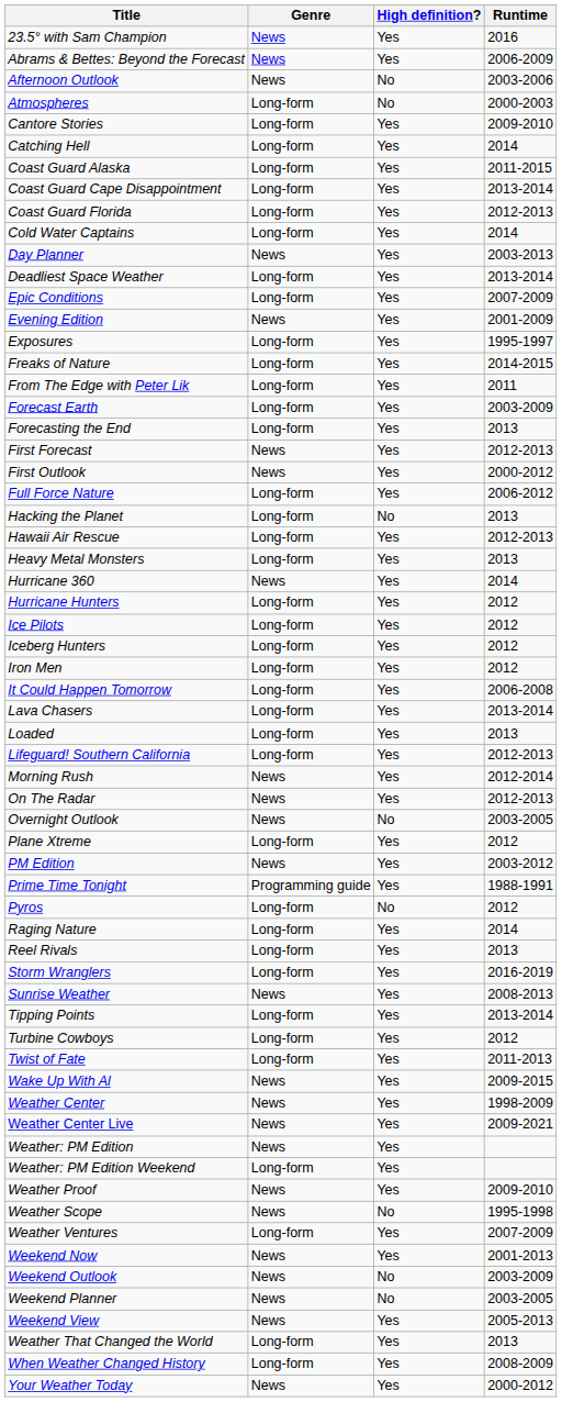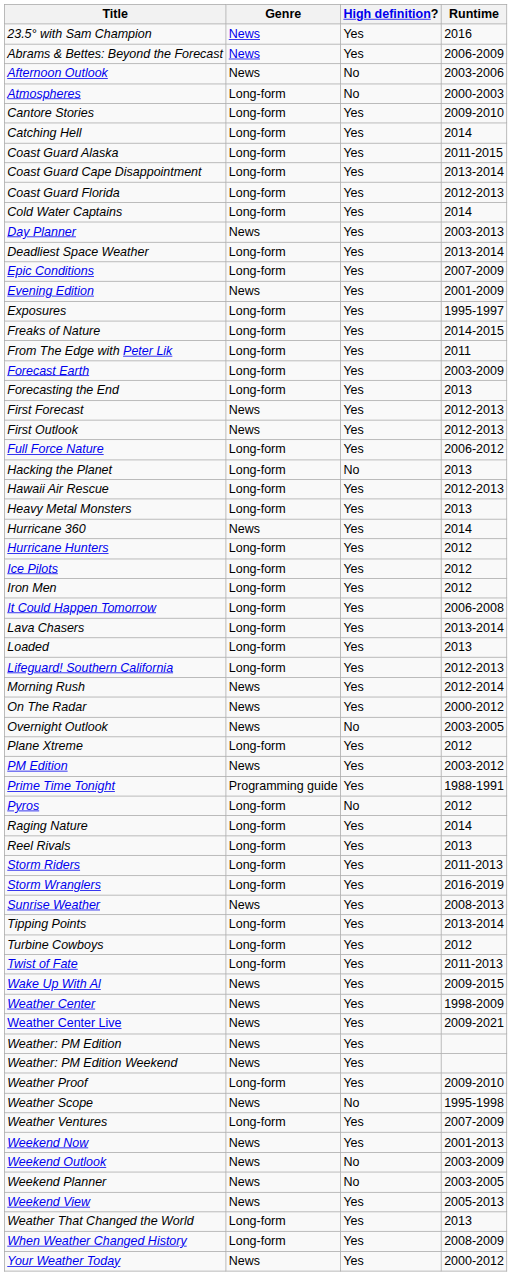 <table class="wikitable">
 <tr>
 <th>Title</th>
 <th>Genre</th>
 <th><a href='#'>High definition</a>?</th>
 <th>Runtime</th>
 </tr>
 <tr>
 <td><em>23.5° with Sam Champion</em></td>
 <td><a href='#'>News</a></td>
 <td>Yes</td>
 <td>2016</td>
 </tr>
 <tr>
 <td><em>Abrams & Bettes: Beyond the Forecast</em></td>
 <td><a href='#'>News</a></td>
 <td>Yes</td>
 <td>2006-2009</td>
 </tr>
 <tr>
 <td><em><a href='#'>Afternoon Outlook</a></em></td>
 <td>News</td>
 <td>No</td>
 <td>2003-2006</td>
 </tr>
 <tr>
 <td><em><a href='#'>Atmospheres</a></em></td>
 <td>Long-form</td>
 <td>No</td>
 <td>2000-2003</td>
 </tr>
 <tr>
 <td><em>Cantore Stories</em></td>
 <td>Long-form</td>
 <td>Yes</td>
 <td>2009-2010</td>
 </tr>
 <tr>
 <td><em>Catching Hell</em></td>
 <td>Long-form</td>
 <td>Yes</td>
 <td>2014</td>
 </tr>
 <tr>
 <td><em>Coast Guard Alaska</em></td>
 <td>Long-form</td>
 <td>Yes</td>
 <td>2011-2015</td>
 </tr>
 <tr>
 <td><em>Coast Guard Cape Disappointment</em></td>
 <td>Long-form</td>
 <td>Yes</td>
 <td>2013-2014</td>
 </tr>
 <tr>
 <td><em>Coast Guard Florida</em></td>
 <td>Long-form</td>
 <td>Yes</td>
 <td>2012-2013</td>
 </tr>
 <tr>
 <td><em>Cold Water Captains</em></td>
 <td>Long-form</td>
 <td>Yes</td>
 <td>2014</td>
 </tr>
 <tr>
 <td><em><a href='#'>Day Planner</a></em></td>
 <td>News</td>
 <td>Yes</td>
 <td>2003-2013</td>
 </tr>
 <tr>
 <td><em>Deadliest Space Weather</em></td>
 <td>Long-form</td>
 <td>Yes</td>
 <td>2013-2014</td>
 </tr>
 <tr>
 <td><em><a href='#'>Epic Conditions</a></em></td>
 <td>Long-form</td>
 <td>Yes</td>
 <td>2007-2009</td>
 </tr>
 <tr>
 <td><em><a href='#'>Evening Edition</a></em></td>
 <td>News</td>
 <td>Yes</td>
 <td>2001-2009</td>
 </tr>
 <tr>
 <td><em>Exposures</em></td>
 <td>Long-form</td>
 <td>Yes</td>
 <td>1995-1997</td>
 </tr>
 <tr>
 <td><em>Freaks of Nature</em></td>
 <td>Long-form</td>
 <td>Yes</td>
 <td>2014-2015</td>
 </tr>
 <tr>
 <td><em>From The Edge with <a href='#'>Peter Lik</a></em></td>
 <td>Long-form</td>
 <td>Yes</td>
 <td>2011</td>
 </tr>
 <tr>
 <td><em><a href='#'>Forecast Earth</a></em></td>
 <td>Long-form</td>
 <td>Yes</td>
 <td>2003-2009</td>
 </tr>
 <tr>
 <td><em>Forecasting the End</em></td>
 <td>Long-form</td>
 <td>Yes</td>
 <td>2013</td>
 </tr>
 <tr>
 <td><em>First Forecast</em></td>
 <td>News</td>
 <td>Yes</td>
 <td>2012-2013</td>
 </tr>
 <tr>
 <td><em>First Outlook</em></td>
 <td>News</td>
 <td>Yes</td>
-<td>2000-2012</td>
+<td>2012-2013</td>
 </tr>
 <tr>
 <td><em><a href='#'>Full Force Nature</a></em></td>
 <td>Long-form</td>
 <td>Yes</td>
 <td>2006-2012</td>
 </tr>
 <tr>
 <td><em>Hacking the Planet</em></td>
 <td>Long-form</td>
 <td>No</td>
 <td>2013</td>
 </tr>
 <tr>
 <td><em>Hawaii Air Rescue</em></td>
 <td>Long-form</td>
 <td>Yes</td>
 <td>2012-2013</td>
 </tr>
 <tr>
 <td><em>Heavy Metal Monsters</em></td>
 <td>Long-form</td>
 <td>Yes</td>
 <td>2013</td>
 </tr>
 <tr>
 <td><em>Hurricane 360</em></td>
 <td>News</td>
 <td>Yes</td>
 <td>2014</td>
 </tr>
 <tr>
 <td><em><a href='#'>Hurricane Hunters</a></em></td>
 <td>Long-form</td>
 <td>Yes</td>
 <td>2012</td>
 </tr>
 <tr>
 <td><em><a href='#'>Ice Pilots</a></em></td>
 <td>Long-form</td>
 <td>Yes</td>
 <td>2012</td>
 </tr>
 <tr>
-<td><em>Iceberg Hunters</em></td>
-<td>Long-form</td>
-<td>Yes</td>
-<td>2012</td>
-</tr>
-<tr>
 <td><em>Iron Men</em></td>
 <td>Long-form</td>
 <td>Yes</td>
 <td>2012</td>
 </tr>
 <tr>
 <td><em><a href='#'>It Could Happen Tomorrow</a></em></td>
 <td>Long-form</td>
 <td>Yes</td>
 <td>2006-2008</td>
 </tr>
 <tr>
 <td><em>Lava Chasers</em></td>
 <td>Long-form</td>
 <td>Yes</td>
 <td>2013-2014</td>
 </tr>
 <tr>
 <td><em>Loaded</em></td>
 <td>Long-form</td>
 <td>Yes</td>
 <td>2013</td>
 </tr>
 <tr>
 <td><em><a href='#'>Lifeguard! Southern California</a></em></td>
 <td>Long-form</td>
 <td>Yes</td>
 <td>2012-2013</td>
 </tr>
 <tr>
 <td><em>Morning Rush</em></td>
 <td>News</td>
 <td>Yes</td>
 <td>2012-2014</td>
 </tr>
 <tr>
 <td><em>On The Radar</em></td>
 <td>News</td>
 <td>Yes</td>
-<td>2012-2013</td>
+<td>2000-2012</td>
 </tr>
 <tr>
 <td><em>Overnight Outlook</em></td>
 <td>News</td>
 <td>No</td>
 <td>2003-2005</td>
 </tr>
 <tr>
 <td><em>Plane Xtreme</em></td>
 <td>Long-form</td>
 <td>Yes</td>
 <td>2012</td>
 </tr>
 <tr>
 <td><em><a href='#'>PM Edition</a></em></td>
 <td>News</td>
 <td>Yes</td>
 <td>2003-2012</td>
 </tr>
 <tr>
 <td><em><a href='#'>Prime Time Tonight</a></em></td>
 <td>Programming guide</td>
 <td>Yes</td>
 <td>1988-1991</td>
 </tr>
 <tr>
 <td><em><a href='#'>Pyros</a></em></td>
 <td>Long-form</td>
 <td>No</td>
 <td>2012</td>
 </tr>
 <tr>
 <td><em>Raging Nature</em></td>
 <td>Long-form</td>
 <td>Yes</td>
 <td>2014</td>
 </tr>
 <tr>
 <td><em>Reel Rivals</em></td>
 <td>Long-form</td>
 <td>Yes</td>
 <td>2013</td>
+</tr>
+<tr>
+<td><em><a href='#'>Storm Riders</a></em></td>
+<td>Long-form</td>
+<td>Yes</td>
+<td>2011-2013</td>
 </tr>
 <tr>
 <td><em><a href='#'>Storm Wranglers</a></em></td>
 <td>Long-form</td>
 <td>Yes</td>
 <td>2016-2019</td>
 </tr>
 <tr>
 <td><em><a href='#'>Sunrise Weather</a></em></td>
 <td>News</td>
 <td>Yes</td>
 <td>2008-2013</td>
 </tr>
 <tr>
 <td><em>Tipping Points</em></td>
 <td>Long-form</td>
 <td>Yes</td>
 <td>2013-2014</td>
 </tr>
 <tr>
 <td><em>Turbine Cowboys </em></td>
 <td>Long-form</td>
 <td>Yes</td>
 <td>2012</td>
 </tr>
 <tr>
 <td><em><a href='#'>Twist of Fate</a></em></td>
 <td>Long-form</td>
 <td>Yes</td>
 <td>2011-2013</td>
 </tr>
 <tr>
 <td><em><a href='#'>Wake Up With Al</a></em></td>
 <td>News</td>
 <td>Yes</td>
 <td>2009-2015</td>
 </tr>
 <tr>
 <td><em><a href='#'>Weather Center</a></em></td>
 <td>News</td>
 <td>Yes</td>
 <td>1998-2009</td>
 </tr>
 <tr>
 <td><a href='#'>Weather Center Live</a></td>
 <td>News</td>
 <td>Yes</td>
 <td>2009-2021</td>
 </tr>
 <tr>
 <td><em>Weather: PM Edition</em></td>
 <td>News</td>
 <td>Yes</td>
 <td></td>
 </tr>
 <tr>
 <td><em>Weather: PM Edition Weekend</em></td>
-<td>Long-form</td>
+<td>News</td>
 <td>Yes</td>
 <td></td>
 </tr>
 <tr>
 <td><em>Weather Proof</em></td>
-<td>News</td>
+<td>Long-form</td>
 <td>Yes</td>
 <td>2009-2010</td>
 </tr>
 <tr>
 <td><em>Weather Scope</em></td>
 <td>News</td>
 <td>No</td>
 <td>1995-1998</td>
 </tr>
 <tr>
 <td><em>Weather Ventures</em></td>
 <td>Long-form</td>
 <td>Yes</td>
 <td>2007-2009</td>
 </tr>
 <tr>
 <td><em><a href='#'>Weekend Now</a></em></td>
 <td>News</td>
 <td>Yes</td>
 <td>2001-2013</td>
 </tr>
 <tr>
 <td><em><a href='#'>Weekend Outlook</a></em></td>
 <td>News</td>
 <td>No</td>
 <td>2003-2009</td>
 </tr>
 <tr>
 <td><em>Weekend Planner</em></td>
 <td>News</td>
 <td>No</td>
 <td>2003-2005</td>
 </tr>
 <tr>
 <td><em><a href='#'>Weekend View</a></em></td>
 <td>News</td>
 <td>Yes</td>
 <td>2005-2013</td>
 </tr>
 <tr>
 <td><em>Weather That Changed the World</em></td>
 <td>Long-form</td>
 <td>Yes</td>
 <td>2013</td>
 </tr>
 <tr>
 <td><em><a href='#'>When Weather Changed History</a></em></td>
 <td>Long-form</td>
 <td>Yes</td>
 <td>2008-2009</td>
 </tr>
 <tr>
 <td><em><a href='#'>Your Weather Today</a></em></td>
 <td>News</td>
 <td>Yes</td>
 <td>2000-2012</td>
 </tr>
 </table>
